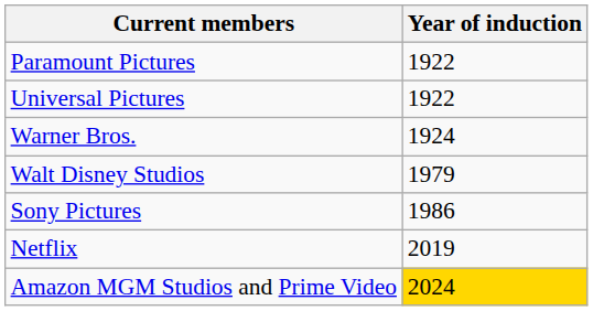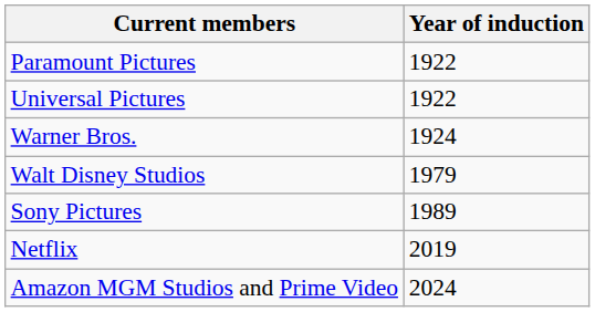 <table class="wikitable floatright">
 <tr>
 <th scope="col">Current members</th>
 <th scope="col">Year of induction</th>
 </tr>
 <tr>
 <td><a href='#'>Paramount Pictures</a></td>
 <td>1922</td>
 </tr>
 <tr>
 <td><a href='#'>Universal Pictures</a></td>
 <td>1922</td>
 </tr>
 <tr>
 <td><a href='#'>Warner Bros.</a></td>
 <td>1924</td>
 </tr>
 <tr>
 <td><a href='#'>Walt Disney Studios</a></td>
 <td>1979</td>
 </tr>
 <tr>
 <td><a href='#'>Sony Pictures</a></td>
-<td>1986</td>
+<td>1989</td>
 </tr>
 <tr>
 <td><a href='#'>Netflix</a></td>
 <td>2019</td>
 </tr>
 <tr>
 <td><a href='#'>Amazon MGM Studios</a> and <a href='#'>Prime Video</a></td>
-<td style="background: gold;">2024</td>
+<td>2024</td>
 </tr>
 </table>
